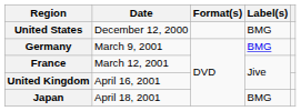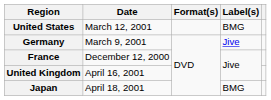 <table class="wikitable plainrowheaders">
 <tr>
 <th scope="col">Region</th>
 <th scope="col">Date</th>
 <th scope="col">Format(s)</th>
 <th scope="col">Label(s)</th>
 <th scope="col"></th>
 </tr>
 <tr>
 <th scope="row">United States</th>
-<td>December 12, 2000</td>
+<td>March 12, 2001</td>
 <td></td>
 <td>BMG</td>
 <td></td>
 </tr>
 <tr>
 <th scope="row">Germany</th>
 <td>March 9, 2001</td>
 <td rowspan="4">DVD</td>
-<td><a href='#'>BMG</a></td>
+<td><a href='#'>Jive</a></td>
 <td></td>
 </tr>
 <tr>
 <th scope="row">France</th>
-<td>March 12, 2001</td>
+<td>December 12, 2000</td>
 <td rowspan="2">Jive</td>
 <td></td>
 </tr>
 <tr>
 <th scope="row">United Kingdom</th>
 <td>April 16, 2001</td>
 <td></td>
 </tr>
 <tr>
 <th scope="row">Japan</th>
 <td>April 18, 2001</td>
 <td>BMG</td>
 <td></td>
 </tr>
 </table>
